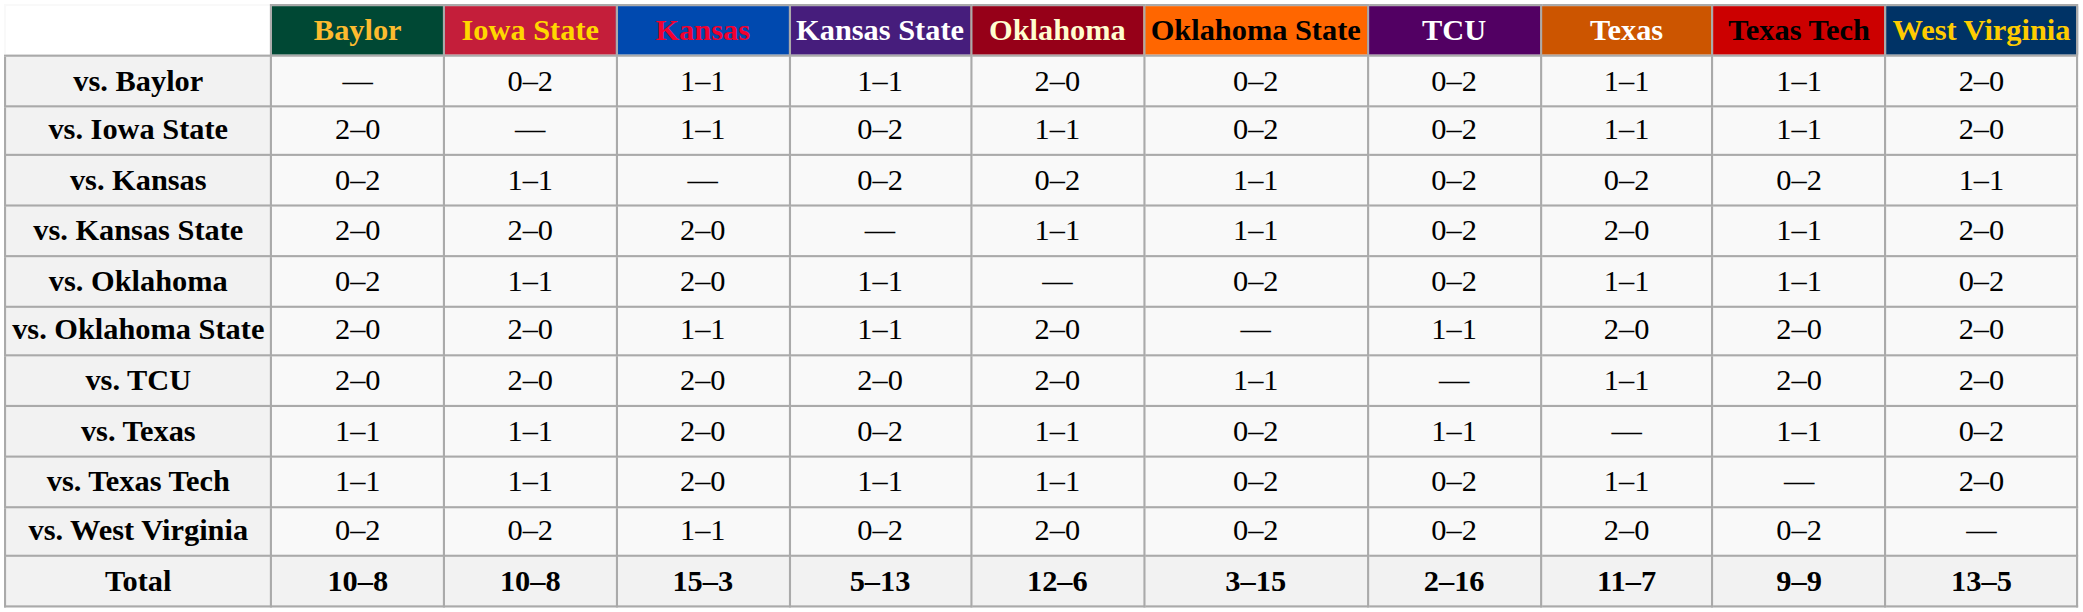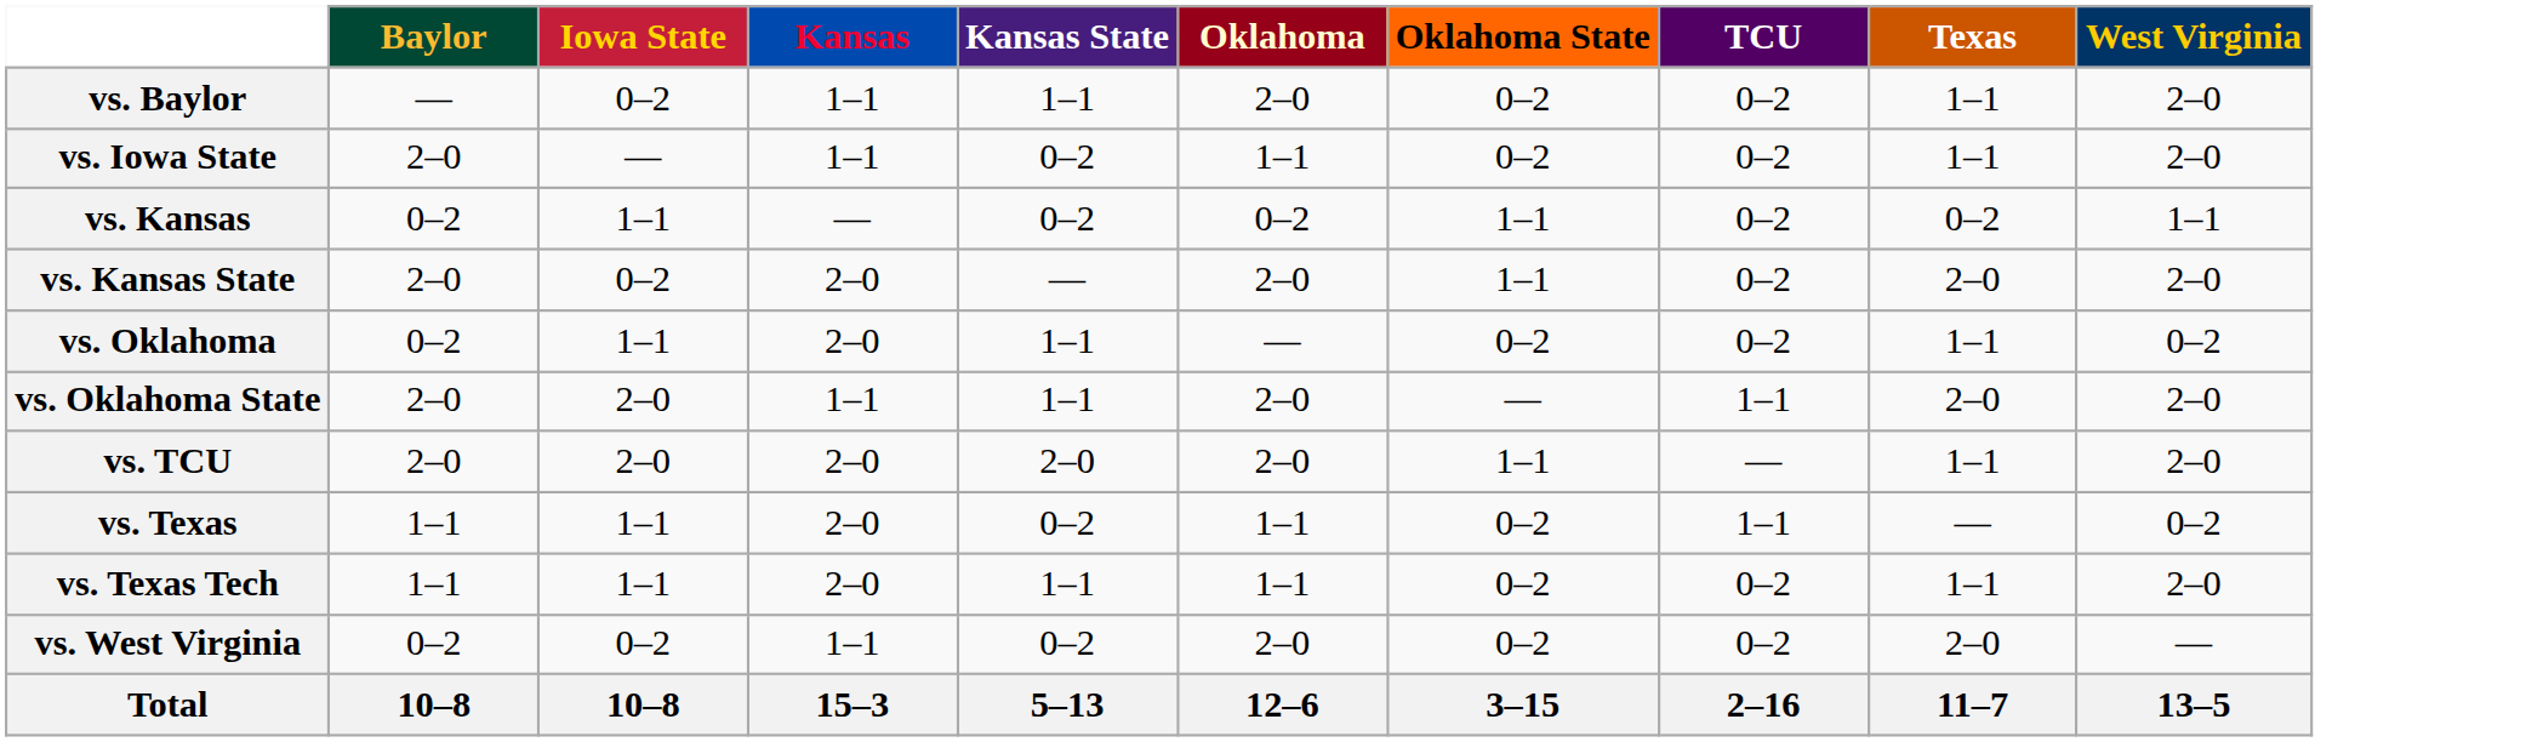 <table class="wikitable" style="white-space:nowrap;font-size:90%;">
 <tr>
 <th colspan=1 style="background:white; border-top-style:hidden; border-left-style:hidden;"   width=75> </th>
 <th style="background:#004834; color:#FDBB2F;"  width=75>Baylor</th>
 <th style="background:#C41E3A; color:#FFD700;"  width=75>Iowa State</th>
 <th style="background:#0049AF; color:#F20030;"  width=75>Kansas</th>
 <th style="background:#461D7C; color:#FFFFFF;"  width=75>Kansas State</th>
 <th style="background:#960018; color:#FFFDD0;"  width=75>Oklahoma</th>
 <th style="background:#FF6600; color:#000000;"  width=75>Oklahoma State</th>
 <th style="background:#520063; color:#FFFFFF;"  width=75>TCU</th>
 <th style="background:#CC5500; color:#FFFFFF;"  width=75>Texas</th>
-<th style="background:#CC0000; color:#000000;"  width=75>Texas Tech</th>
 <th style="background:#003366; color:#FFCC00;"  width=75>West Virginia</th>
 </tr>
 <tr style="text-align:center;">
 <th>vs. Baylor</th>
 <td>—</td>
 <td>0–2</td>
 <td>1–1</td>
 <td>1–1</td>
 <td>2–0</td>
 <td>0–2</td>
 <td>0–2</td>
-<td>1–1</td>
 <td>1–1</td>
 <td>2–0</td>
 </tr>
 <tr style="text-align:center;">
 <th>vs. Iowa State</th>
 <td>2–0</td>
 <td>—</td>
 <td>1–1</td>
 <td>0–2</td>
 <td>1–1</td>
 <td>0–2</td>
 <td>0–2</td>
 <td>1–1</td>
-<td>1–1</td>
 <td>2–0</td>
 </tr>
 <tr style="text-align:center;">
 <th>vs. Kansas</th>
 <td>0–2</td>
 <td>1–1</td>
 <td>—</td>
 <td>0–2</td>
 <td>0–2</td>
 <td>1–1</td>
 <td>0–2</td>
 <td>0–2</td>
-<td>0–2</td>
 <td>1–1</td>
 </tr>
 <tr style="text-align:center;">
 <th>vs. Kansas State</th>
 <td>2–0</td>
-<td>2–0</td>
+<td>0–2</td>
 <td>2–0</td>
 <td>—</td>
-<td>1–1</td>
+<td>2–0</td>
 <td>1–1</td>
 <td>0–2</td>
 <td>2–0</td>
-<td>1–1</td>
 <td>2–0</td>
 </tr>
 <tr style="text-align:center;">
 <th>vs. Oklahoma</th>
 <td>0–2</td>
 <td>1–1</td>
 <td>2–0</td>
 <td>1–1</td>
 <td>—</td>
 <td>0–2</td>
 <td>0–2</td>
-<td>1–1</td>
 <td>1–1</td>
 <td>0–2</td>
 </tr>
 <tr style="text-align:center;">
 <th>vs. Oklahoma State</th>
 <td>2–0</td>
 <td>2–0</td>
 <td>1–1</td>
 <td>1–1</td>
 <td>2–0</td>
 <td>—</td>
 <td>1–1</td>
 <td>2–0</td>
 <td>2–0</td>
-<td>2–0</td>
 </tr>
 <tr style="text-align:center;">
 <th>vs. TCU</th>
 <td>2–0</td>
 <td>2–0</td>
 <td>2–0</td>
 <td>2–0</td>
 <td>2–0</td>
 <td>1–1</td>
 <td>—</td>
 <td>1–1</td>
 <td>2–0</td>
-<td>2–0</td>
 </tr>
 <tr style="text-align:center;">
 <th>vs. Texas</th>
 <td>1–1</td>
 <td>1–1</td>
 <td>2–0</td>
 <td>0–2</td>
 <td>1–1</td>
 <td>0–2</td>
 <td>1–1</td>
 <td>—</td>
-<td>1–1</td>
 <td>0–2</td>
 </tr>
 <tr style="text-align:center;">
 <th>vs. Texas Tech</th>
 <td>1–1</td>
 <td>1–1</td>
 <td>2–0</td>
 <td>1–1</td>
 <td>1–1</td>
 <td>0–2</td>
 <td>0–2</td>
 <td>1–1</td>
-<td>—</td>
 <td>2–0</td>
 </tr>
 <tr style="text-align:center;">
 <th>vs. West Virginia</th>
 <td>0–2</td>
 <td>0–2</td>
 <td>1–1</td>
 <td>0–2</td>
 <td>2–0</td>
 <td>0–2</td>
 <td>0–2</td>
 <td>2–0</td>
-<td>0–2</td>
 <td>—<br></td>
 </tr>
 <tr style="text-align:center;">
 <th>Total</th>
 <th>10–8</th>
 <th>10–8</th>
 <th>15–3</th>
 <th>5–13</th>
 <th>12–6</th>
 <th>3–15</th>
 <th>2–16</th>
 <th>11–7</th>
-<th>9–9</th>
 <th>13–5</th>
 </tr>
 </table>
